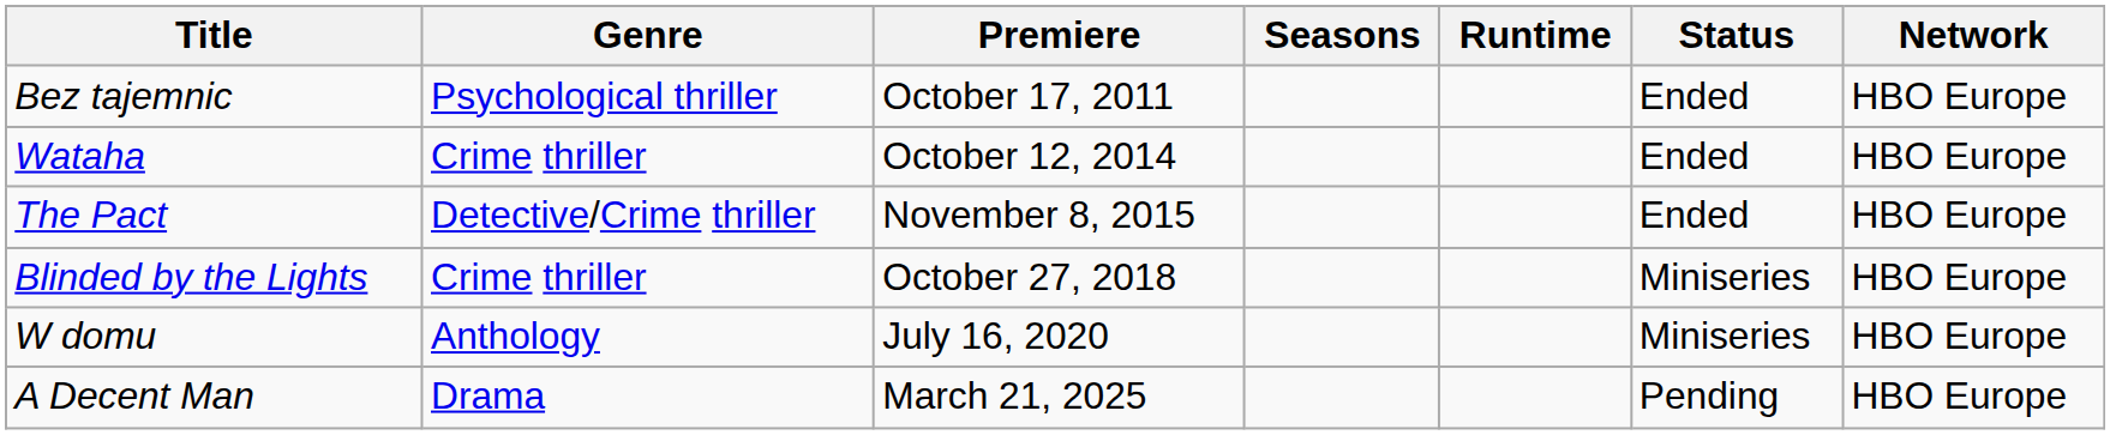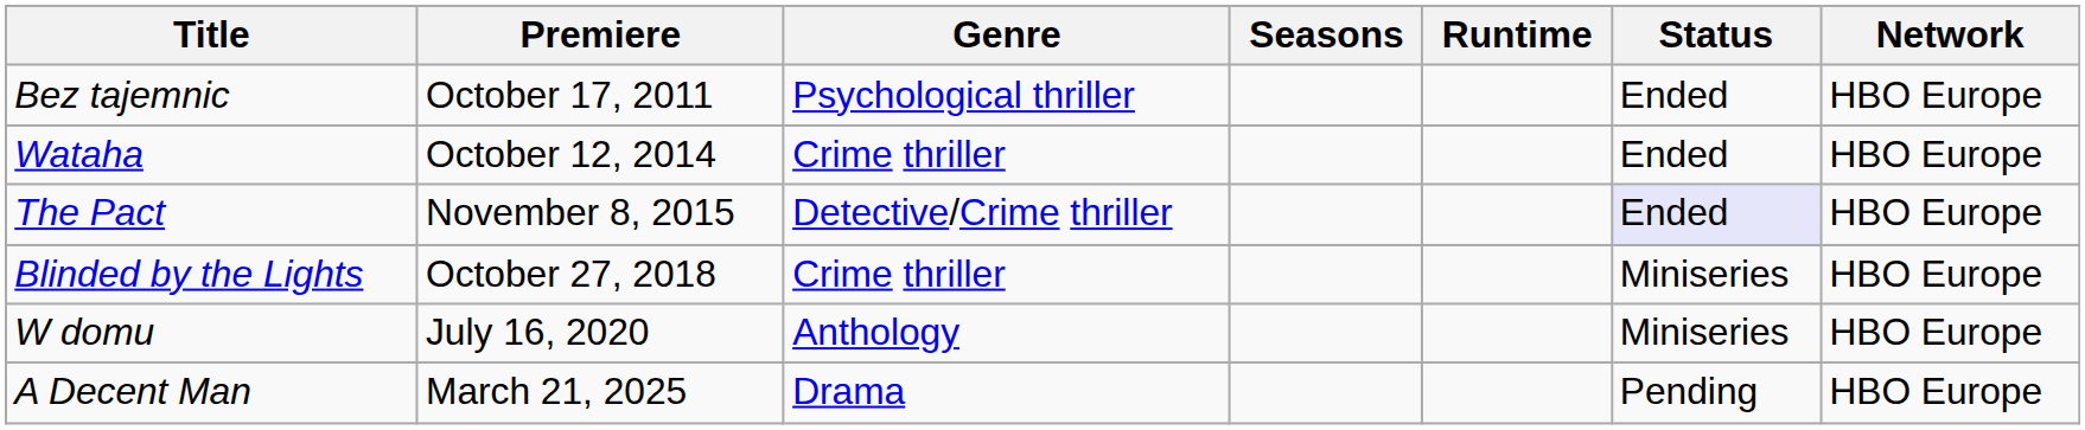 <table class="wikitable sortable" style="width:100%">
 <tr>
 <th>Title</th>
+<th>Premiere</th>
 <th>Genre</th>
-<th>Premiere</th>
 <th>Seasons</th>
 <th>Runtime</th>
 <th>Status</th>
 <th>Network</th>
 </tr>
 <tr>
 <td><em>Bez tajemnic</em></td>
+<td>October 17, 2011</td>
 <td><a href='#'>Psychological thriller</a></td>
-<td>October 17, 2011</td>
 <td></td>
 <td></td>
 <td>Ended</td>
 <td>HBO Europe</td>
 </tr>
 <tr>
 <td><em><a href='#'>Wataha</a></em></td>
+<td>October 12, 2014</td>
 <td><a href='#'>Crime</a> <a href='#'>thriller</a></td>
-<td>October 12, 2014</td>
 <td></td>
 <td></td>
 <td>Ended</td>
 <td>HBO Europe</td>
 </tr>
 <tr>
 <td><em><a href='#'>The Pact</a></em></td>
+<td>November 8, 2015</td>
 <td><a href='#'>Detective</a>/<a href='#'>Crime</a> <a href='#'>thriller</a></td>
-<td>November 8, 2015</td>
 <td></td>
 <td></td>
-<td>Ended</td>
+<td style="background: lavender;">Ended</td>
 <td>HBO Europe</td>
 </tr>
 <tr>
 <td><em><a href='#'>Blinded by the Lights</a></em></td>
+<td>October 27, 2018</td>
 <td><a href='#'>Crime</a> <a href='#'>thriller</a></td>
-<td>October 27, 2018</td>
 <td></td>
 <td></td>
 <td>Miniseries</td>
 <td>HBO Europe</td>
 </tr>
 <tr>
 <td><em>W domu</em></td>
+<td>July 16, 2020</td>
 <td><a href='#'>Anthology</a></td>
-<td>July 16, 2020</td>
 <td></td>
 <td></td>
 <td>Miniseries</td>
 <td>HBO Europe</td>
 </tr>
 <tr>
 <td><em>A Decent Man</em></td>
+<td>March 21, 2025</td>
 <td><a href='#'>Drama</a></td>
-<td>March 21, 2025</td>
 <td></td>
 <td></td>
 <td>Pending</td>
 <td>HBO Europe</td>
 </tr>
 </table>
